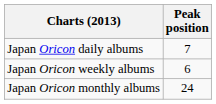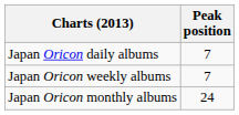 <table class="wikitable sortable">
 <tr>
 <th>Charts (2013)</th>
 <th>Peak<br>position</th>
 </tr>
 <tr>
 <td>Japan <em><a href='#'>Oricon</a></em> daily albums</td>
 <td align="center">7</td>
 </tr>
 <tr>
 <td>Japan <em>Oricon</em> weekly albums</td>
-<td align="center">6</td>
+<td align="center">7</td>
 </tr>
 <tr>
 <td>Japan <em>Oricon</em> monthly albums</td>
 <td align="center">24</td>
 </tr>
 </table>
